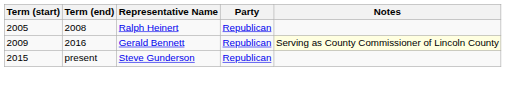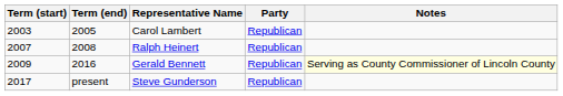 <table class="wikitable sortable">
 <tr>
 <th>Term (start)</th>
 <th>Term (end)</th>
 <th>Representative Name</th>
 <th>Party</th>
 <th>Notes</th>
 </tr>
 <tr>
+<td>2003</td>
 <td>2005</td>
+<td>Carol Lambert</td>
+<td><a href='#'>Republican</a></td>
+<td></td>
+</tr>
+<tr>
+<td>2007</td>
 <td>2008</td>
 <td><a href='#'>Ralph Heinert</a></td>
 <td><a href='#'>Republican</a></td>
 <td></td>
 </tr>
 <tr>
 <td>2009</td>
 <td>2016</td>
 <td><a href='#'>Gerald Bennett</a></td>
 <td><a href='#'>Republican</a></td>
 <td style="background: lightyellow;">Serving as County Commissioner of Lincoln County</td>
 </tr>
 <tr>
-<td>2015</td>
+<td>2017</td>
 <td>present</td>
 <td><a href='#'>Steve Gunderson</a></td>
 <td><a href='#'>Republican</a></td>
 <td></td>
 </tr>
 </table>
